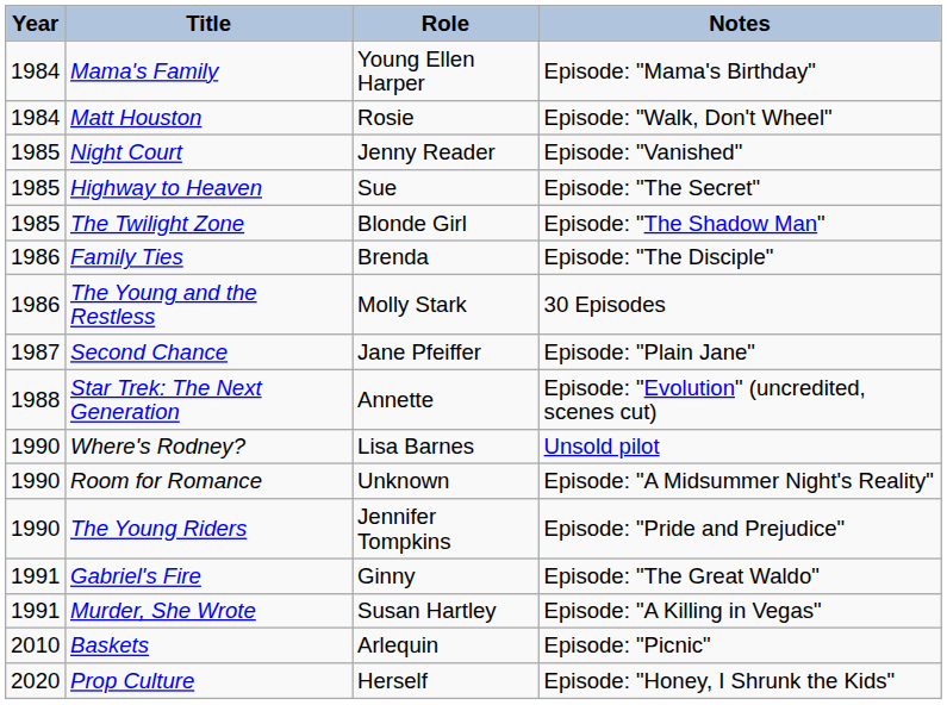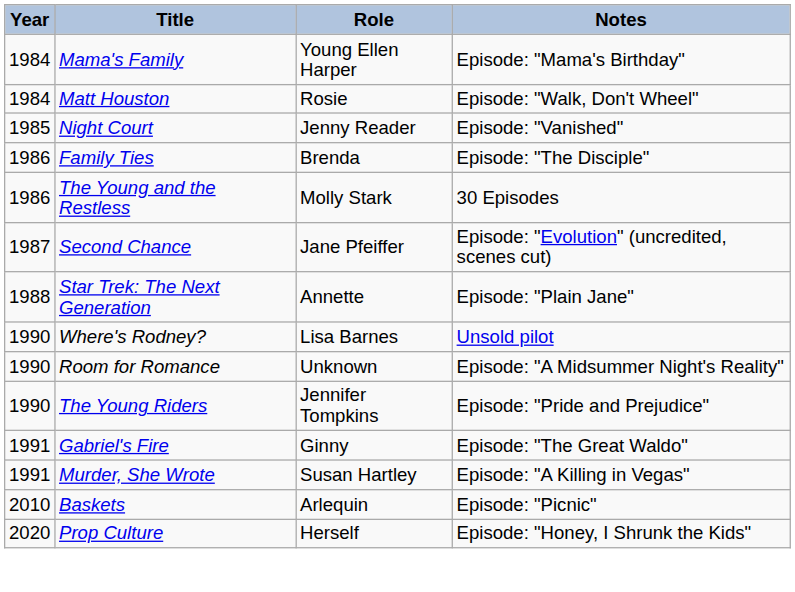 <table class="wikitable sortable" style="font-size:90%;">
 <tr>
 <th style="background:#B0C4DE;">Year</th>
 <th style="background:#B0C4DE;">Title</th>
 <th style="background:#B0C4DE;">Role</th>
 <th style="background:#B0C4DE;">Notes</th>
 </tr>
 <tr>
 <td>1984</td>
 <td><em><a href='#'>Mama's Family</a></em></td>
 <td>Young Ellen Harper</td>
 <td>Episode: "Mama's Birthday"</td>
 </tr>
 <tr>
 <td>1984</td>
 <td><em><a href='#'>Matt Houston</a></em></td>
 <td>Rosie</td>
 <td>Episode: "Walk, Don't Wheel"</td>
 </tr>
 <tr>
 <td>1985</td>
 <td><em><a href='#'>Night Court</a></em></td>
 <td>Jenny Reader</td>
 <td>Episode: "Vanished"</td>
 </tr>
 <tr>
-<td>1985</td>
-<td><em><a href='#'>Highway to Heaven</a></em></td>
-<td>Sue</td>
-<td>Episode: "The Secret"</td>
-</tr>
-<tr>
-<td>1985</td>
-<td><em><a href='#'>The Twilight Zone</a></em></td>
-<td>Blonde Girl</td>
-<td>Episode: "<a href='#'>The Shadow Man</a>"</td>
-</tr>
-<tr>
 <td>1986</td>
 <td><em><a href='#'>Family Ties</a></em></td>
 <td>Brenda</td>
 <td>Episode: "The Disciple"</td>
 </tr>
 <tr>
 <td>1986</td>
 <td><em><a href='#'>The Young and the Restless</a></em></td>
 <td>Molly Stark</td>
 <td>30 Episodes</td>
 </tr>
 <tr>
 <td>1987</td>
 <td><em><a href='#'>Second Chance</a></em></td>
 <td>Jane Pfeiffer</td>
-<td>Episode: "Plain Jane"</td>
+<td>Episode: "<a href='#'>Evolution</a>" (uncredited, scenes cut)</td>
 </tr>
 <tr>
 <td>1988</td>
 <td><em><a href='#'>Star Trek: The Next Generation</a></em></td>
 <td>Annette</td>
-<td>Episode: "<a href='#'>Evolution</a>" (uncredited, scenes cut)</td>
+<td>Episode: "Plain Jane"</td>
 </tr>
 <tr>
 <td>1990</td>
 <td><em>Where's Rodney?</em></td>
 <td>Lisa Barnes</td>
 <td><a href='#'>Unsold pilot</a></td>
 </tr>
 <tr>
 <td>1990</td>
 <td><em>Room for Romance</em></td>
 <td>Unknown</td>
 <td>Episode: "A Midsummer Night's Reality"</td>
 </tr>
 <tr>
 <td>1990</td>
 <td><em><a href='#'>The Young Riders</a></em></td>
 <td>Jennifer Tompkins</td>
 <td>Episode: "Pride and Prejudice"</td>
 </tr>
 <tr>
 <td>1991</td>
 <td><em><a href='#'>Gabriel's Fire</a></em></td>
 <td>Ginny</td>
 <td>Episode: "The Great Waldo"</td>
 </tr>
 <tr>
 <td>1991</td>
 <td><em><a href='#'>Murder, She Wrote</a></em></td>
 <td>Susan Hartley</td>
 <td>Episode: "A Killing in Vegas"</td>
 </tr>
 <tr>
 <td>2010</td>
 <td><em><a href='#'>Baskets</a></em></td>
 <td>Arlequin</td>
 <td>Episode: "Picnic"</td>
 </tr>
 <tr>
 <td>2020</td>
 <td><em><a href='#'>Prop Culture</a></em></td>
 <td>Herself</td>
 <td>Episode: "Honey, I Shrunk the Kids"</td>
 </tr>
 </table>
